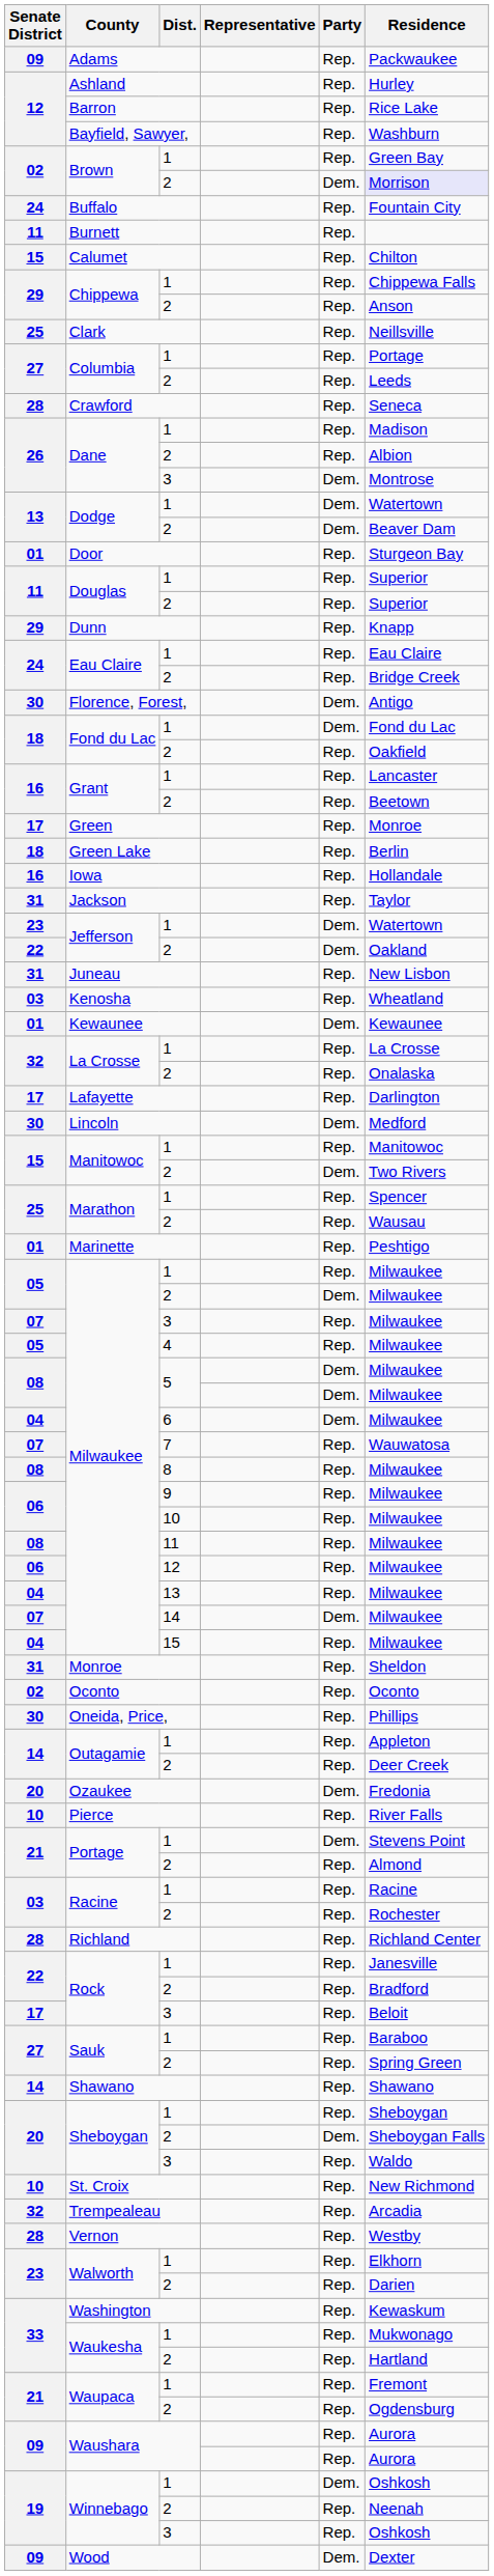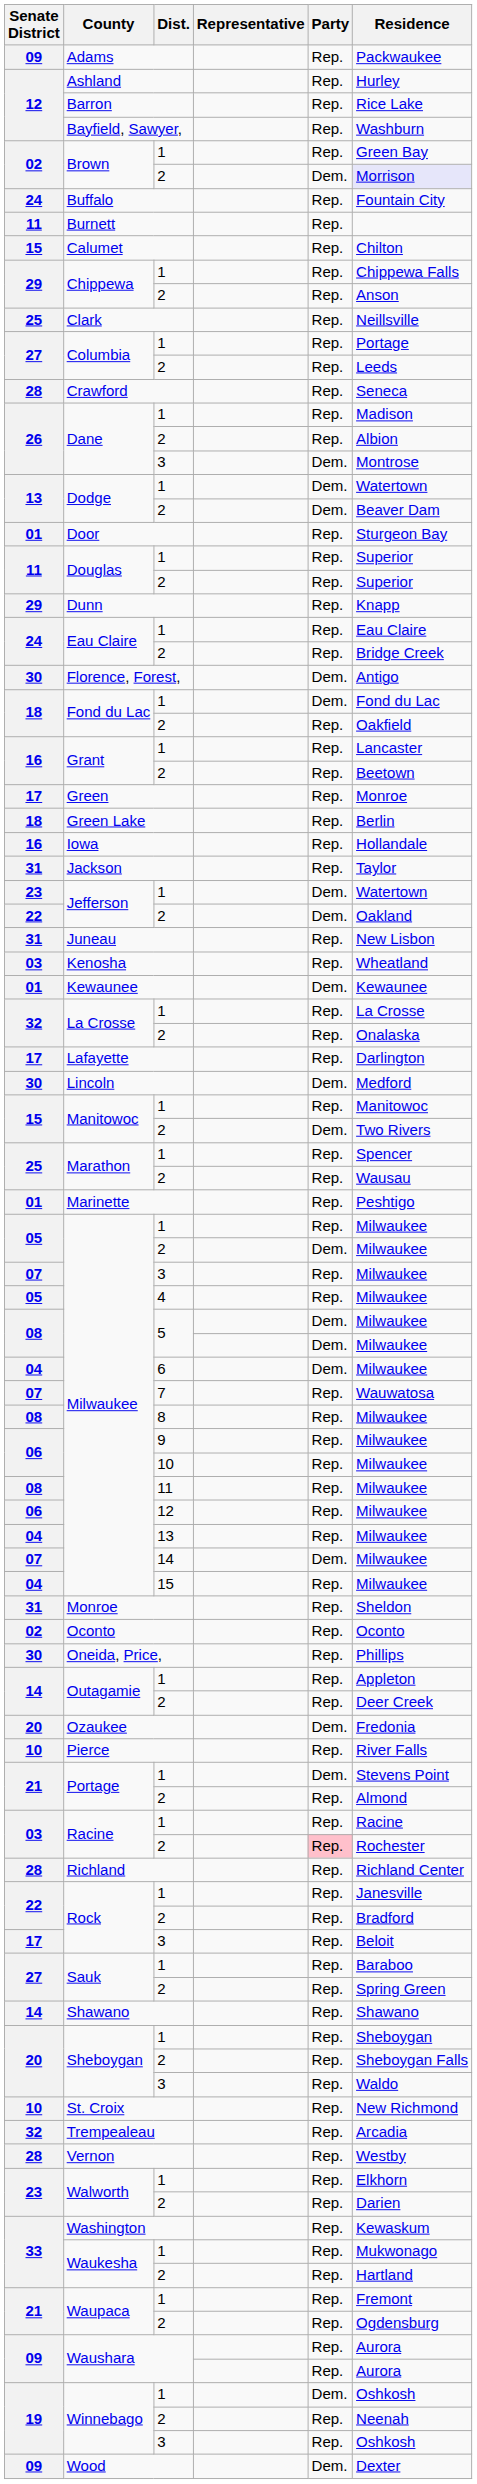 <table class="wikitable sortable">
 <tr>
 <th>Senate<br>District</th>
 <th>County</th>
 <th>Dist.</th>
 <th>Representative</th>
 <th>Party</th>
 <th>Residence</th>
 </tr>
 <tr>
 <th><a href='#'>09</a></th>
 <td text-align="left" colspan="2"><a href='#'>Adams</a> </td>
 <td></td>
 <td>Rep.</td>
 <td><a href='#'>Packwaukee</a></td>
 </tr>
 <tr>
 <th rowspan="3"><a href='#'>12</a></th>
 <td text-align="left" colspan="2"><a href='#'>Ashland</a> </td>
 <td></td>
 <td>Rep.</td>
 <td><a href='#'>Hurley</a></td>
 </tr>
 <tr>
 <td text-align="left" colspan="2"><a href='#'>Barron</a></td>
 <td></td>
 <td>Rep.</td>
 <td><a href='#'>Rice Lake</a></td>
 </tr>
 <tr>
 <td text-align="left" colspan="2"><a href='#'>Bayfield</a>, <a href='#'>Sawyer</a>, </td>
 <td></td>
 <td>Rep.</td>
 <td><a href='#'>Washburn</a></td>
 </tr>
 <tr>
 <th rowspan="2"><a href='#'>02</a></th>
 <td text-align="left" rowspan="2"><a href='#'>Brown</a></td>
 <td>1</td>
 <td></td>
 <td>Rep.</td>
 <td><a href='#'>Green Bay</a></td>
 </tr>
 <tr>
 <td>2</td>
 <td></td>
 <td>Dem.</td>
 <td style="background: lavender;"><a href='#'>Morrison</a></td>
 </tr>
 <tr>
 <th><a href='#'>24</a></th>
 <td text-align="left" colspan="2"><a href='#'>Buffalo</a> </td>
 <td></td>
 <td>Rep.</td>
 <td><a href='#'>Fountain City</a></td>
 </tr>
 <tr>
 <th><a href='#'>11</a></th>
 <td text-align="left" colspan="2"><a href='#'>Burnett</a> </td>
 <td></td>
 <td>Rep.</td>
 <td></td>
 </tr>
 <tr>
 <th><a href='#'>15</a></th>
 <td text-align="left" colspan="2"><a href='#'>Calumet</a></td>
 <td></td>
 <td>Rep.</td>
 <td><a href='#'>Chilton</a></td>
 </tr>
 <tr>
 <th rowspan="2"><a href='#'>29</a></th>
 <td text-align="left" rowspan="2"><a href='#'>Chippewa</a></td>
 <td>1</td>
 <td></td>
 <td>Rep.</td>
 <td><a href='#'>Chippewa Falls</a></td>
 </tr>
 <tr>
 <td>2</td>
 <td></td>
 <td>Rep.</td>
 <td><a href='#'>Anson</a></td>
 </tr>
 <tr>
 <th><a href='#'>25</a></th>
 <td text-align="left" colspan="2"><a href='#'>Clark</a></td>
 <td></td>
 <td>Rep.</td>
 <td><a href='#'>Neillsville</a></td>
 </tr>
 <tr>
 <th rowspan="2"><a href='#'>27</a></th>
 <td text-align="left" rowspan="2"><a href='#'>Columbia</a></td>
 <td>1</td>
 <td></td>
 <td>Rep.</td>
 <td><a href='#'>Portage</a></td>
 </tr>
 <tr>
 <td>2</td>
 <td></td>
 <td>Rep.</td>
 <td><a href='#'>Leeds</a></td>
 </tr>
 <tr>
 <th><a href='#'>28</a></th>
 <td text-align="left" colspan="2"><a href='#'>Crawford</a></td>
 <td></td>
 <td>Rep.</td>
 <td><a href='#'>Seneca</a></td>
 </tr>
 <tr>
 <th rowspan="3"><a href='#'>26</a></th>
 <td text-align="left" rowspan="3"><a href='#'>Dane</a></td>
 <td>1</td>
 <td></td>
 <td>Rep.</td>
 <td><a href='#'>Madison</a></td>
 </tr>
 <tr>
 <td>2</td>
 <td></td>
 <td>Rep.</td>
 <td><a href='#'>Albion</a></td>
 </tr>
 <tr>
 <td>3</td>
 <td></td>
 <td>Dem.</td>
 <td><a href='#'>Montrose</a></td>
 </tr>
 <tr>
 <th rowspan="2"><a href='#'>13</a></th>
 <td text-align="left" rowspan="2"><a href='#'>Dodge</a></td>
 <td>1</td>
 <td></td>
 <td>Dem.</td>
 <td><a href='#'>Watertown</a></td>
 </tr>
 <tr>
 <td>2</td>
 <td></td>
 <td>Dem.</td>
 <td><a href='#'>Beaver Dam</a></td>
 </tr>
 <tr>
 <th><a href='#'>01</a></th>
 <td text-align="left" colspan="2"><a href='#'>Door</a></td>
 <td></td>
 <td>Rep.</td>
 <td><a href='#'>Sturgeon Bay</a></td>
 </tr>
 <tr>
 <th rowspan="2"><a href='#'>11</a></th>
 <td text-align="left" rowspan="2"><a href='#'>Douglas</a></td>
 <td>1</td>
 <td></td>
 <td>Rep.</td>
 <td><a href='#'>Superior</a></td>
 </tr>
 <tr>
 <td>2</td>
 <td></td>
 <td>Rep.</td>
 <td><a href='#'>Superior</a></td>
 </tr>
 <tr>
 <th><a href='#'>29</a></th>
 <td text-align="left" colspan="2"><a href='#'>Dunn</a></td>
 <td></td>
 <td>Rep.</td>
 <td><a href='#'>Knapp</a></td>
 </tr>
 <tr>
 <th rowspan="2"><a href='#'>24</a></th>
 <td rowspan="2" text-align="left"><a href='#'>Eau Claire</a></td>
 <td>1</td>
 <td></td>
 <td>Rep.</td>
 <td><a href='#'>Eau Claire</a></td>
 </tr>
 <tr>
 <td>2</td>
 <td></td>
 <td>Rep.</td>
 <td><a href='#'>Bridge Creek</a></td>
 </tr>
 <tr>
 <th><a href='#'>30</a></th>
 <td text-align="left" colspan="2"><a href='#'>Florence</a>, <a href='#'>Forest</a>, </td>
 <td></td>
 <td>Dem.</td>
 <td><a href='#'>Antigo</a></td>
 </tr>
 <tr>
 <th rowspan="2"><a href='#'>18</a></th>
 <td text-align="left" rowspan="2"><a href='#'>Fond du Lac</a></td>
 <td>1</td>
 <td></td>
 <td>Dem.</td>
 <td><a href='#'>Fond du Lac</a></td>
 </tr>
 <tr>
 <td>2</td>
 <td></td>
 <td>Rep.</td>
 <td><a href='#'>Oakfield</a></td>
 </tr>
 <tr>
 <th rowspan="2"><a href='#'>16</a></th>
 <td text-align="left" rowspan="2"><a href='#'>Grant</a></td>
 <td>1</td>
 <td></td>
 <td>Rep.</td>
 <td><a href='#'>Lancaster</a></td>
 </tr>
 <tr>
 <td>2</td>
 <td></td>
 <td>Rep.</td>
 <td><a href='#'>Beetown</a></td>
 </tr>
 <tr>
 <th><a href='#'>17</a></th>
 <td text-align="left" colspan="2"><a href='#'>Green</a></td>
 <td></td>
 <td>Rep.</td>
 <td><a href='#'>Monroe</a></td>
 </tr>
 <tr>
 <th><a href='#'>18</a></th>
 <td text-align="left" colspan="2"><a href='#'>Green Lake</a></td>
 <td></td>
 <td>Rep.</td>
 <td><a href='#'>Berlin</a></td>
 </tr>
 <tr>
 <th><a href='#'>16</a></th>
 <td text-align="left" colspan="2"><a href='#'>Iowa</a></td>
 <td></td>
 <td>Rep.</td>
 <td><a href='#'>Hollandale</a></td>
 </tr>
 <tr>
 <th><a href='#'>31</a></th>
 <td text-align="left" colspan="2"><a href='#'>Jackson</a></td>
 <td></td>
 <td>Rep.</td>
 <td><a href='#'>Taylor</a></td>
 </tr>
 <tr>
 <th><a href='#'>23</a></th>
 <td text-align="left" rowspan="2"><a href='#'>Jefferson</a></td>
 <td>1</td>
 <td></td>
 <td>Dem.</td>
 <td><a href='#'>Watertown</a></td>
 </tr>
 <tr>
 <th><a href='#'>22</a></th>
 <td>2</td>
 <td></td>
 <td>Dem.</td>
 <td><a href='#'>Oakland</a></td>
 </tr>
 <tr>
 <th><a href='#'>31</a></th>
 <td text-align="left" colspan="2"><a href='#'>Juneau</a></td>
 <td></td>
 <td>Rep.</td>
 <td><a href='#'>New Lisbon</a></td>
 </tr>
 <tr>
 <th><a href='#'>03</a></th>
 <td text-align="left" colspan="2"><a href='#'>Kenosha</a></td>
 <td></td>
 <td>Rep.</td>
 <td><a href='#'>Wheatland</a></td>
 </tr>
 <tr>
 <th><a href='#'>01</a></th>
 <td text-align="left" colspan="2"><a href='#'>Kewaunee</a></td>
 <td></td>
 <td>Dem.</td>
 <td><a href='#'>Kewaunee</a></td>
 </tr>
 <tr>
 <th rowspan="2"><a href='#'>32</a></th>
 <td text-align="left" rowspan="2"><a href='#'>La Crosse</a></td>
 <td>1</td>
 <td></td>
 <td>Rep.</td>
 <td><a href='#'>La Crosse</a></td>
 </tr>
 <tr>
 <td>2</td>
 <td></td>
 <td>Rep.</td>
 <td><a href='#'>Onalaska</a></td>
 </tr>
 <tr>
 <th><a href='#'>17</a></th>
 <td text-align="left" colspan="2"><a href='#'>Lafayette</a></td>
 <td></td>
 <td>Rep.</td>
 <td><a href='#'>Darlington</a></td>
 </tr>
 <tr>
 <th><a href='#'>30</a></th>
 <td text-align="left" colspan="2"><a href='#'>Lincoln</a> </td>
 <td></td>
 <td>Dem.</td>
 <td><a href='#'>Medford</a></td>
 </tr>
 <tr>
 <th rowspan="2"><a href='#'>15</a></th>
 <td text-align="left" rowspan="2"><a href='#'>Manitowoc</a></td>
 <td>1</td>
 <td></td>
 <td>Rep.</td>
 <td><a href='#'>Manitowoc</a></td>
 </tr>
 <tr>
 <td>2</td>
 <td></td>
 <td>Dem.</td>
 <td><a href='#'>Two Rivers</a></td>
 </tr>
 <tr>
 <th rowspan="2"><a href='#'>25</a></th>
 <td text-align="left" rowspan="2"><a href='#'>Marathon</a></td>
 <td>1</td>
 <td></td>
 <td>Rep.</td>
 <td><a href='#'>Spencer</a></td>
 </tr>
 <tr>
 <td>2</td>
 <td></td>
 <td>Rep.</td>
 <td><a href='#'>Wausau</a></td>
 </tr>
 <tr>
 <th><a href='#'>01</a></th>
 <td text-align="left" colspan="2"><a href='#'>Marinette</a></td>
 <td></td>
 <td>Rep.</td>
 <td><a href='#'>Peshtigo</a></td>
 </tr>
 <tr>
 <th rowspan="2"><a href='#'>05</a></th>
 <td text-align="left" rowspan="16"><a href='#'>Milwaukee</a></td>
 <td>1</td>
 <td></td>
 <td>Rep.</td>
 <td><a href='#'>Milwaukee</a></td>
 </tr>
 <tr>
 <td>2</td>
 <td></td>
 <td>Dem.</td>
 <td><a href='#'>Milwaukee</a></td>
 </tr>
 <tr>
 <th><a href='#'>07</a></th>
 <td>3</td>
 <td></td>
 <td>Rep.</td>
 <td><a href='#'>Milwaukee</a></td>
 </tr>
 <tr>
 <th><a href='#'>05</a></th>
 <td>4</td>
 <td></td>
 <td>Rep.</td>
 <td><a href='#'>Milwaukee</a></td>
 </tr>
 <tr>
 <th rowspan="2"><a href='#'>08</a></th>
 <td rowspan="2">5</td>
 <td> </td>
 <td>Dem.</td>
 <td><a href='#'>Milwaukee</a></td>
 </tr>
 <tr>
 <td> </td>
 <td>Dem.</td>
 <td><a href='#'>Milwaukee</a></td>
 </tr>
 <tr>
 <th><a href='#'>04</a></th>
 <td>6</td>
 <td></td>
 <td>Dem.</td>
 <td><a href='#'>Milwaukee</a></td>
 </tr>
 <tr>
 <th><a href='#'>07</a></th>
 <td>7</td>
 <td></td>
 <td>Rep.</td>
 <td><a href='#'>Wauwatosa</a></td>
 </tr>
 <tr>
 <th><a href='#'>08</a></th>
 <td>8</td>
 <td></td>
 <td>Rep.</td>
 <td><a href='#'>Milwaukee</a></td>
 </tr>
 <tr>
 <th rowspan="2"><a href='#'>06</a></th>
 <td>9</td>
 <td></td>
 <td>Rep.</td>
 <td><a href='#'>Milwaukee</a></td>
 </tr>
 <tr>
 <td>10</td>
 <td></td>
 <td>Rep.</td>
 <td><a href='#'>Milwaukee</a></td>
 </tr>
 <tr>
 <th><a href='#'>08</a></th>
 <td>11</td>
 <td></td>
 <td>Rep.</td>
 <td><a href='#'>Milwaukee</a></td>
 </tr>
 <tr>
 <th><a href='#'>06</a></th>
 <td>12</td>
 <td></td>
 <td>Rep.</td>
 <td><a href='#'>Milwaukee</a></td>
 </tr>
 <tr>
 <th><a href='#'>04</a></th>
 <td>13</td>
 <td></td>
 <td>Rep.</td>
 <td><a href='#'>Milwaukee</a></td>
 </tr>
 <tr>
 <th><a href='#'>07</a></th>
 <td>14</td>
 <td></td>
 <td>Dem.</td>
 <td><a href='#'>Milwaukee</a></td>
 </tr>
 <tr>
 <th><a href='#'>04</a></th>
 <td>15</td>
 <td></td>
 <td>Rep.</td>
 <td><a href='#'>Milwaukee</a></td>
 </tr>
 <tr>
 <th><a href='#'>31</a></th>
 <td text-align="left" colspan="2"><a href='#'>Monroe</a></td>
 <td></td>
 <td>Rep.</td>
 <td><a href='#'>Sheldon</a></td>
 </tr>
 <tr>
 <th><a href='#'>02</a></th>
 <td text-align="left" colspan="2"><a href='#'>Oconto</a></td>
 <td></td>
 <td>Rep.</td>
 <td><a href='#'>Oconto</a></td>
 </tr>
 <tr>
 <th><a href='#'>30</a></th>
 <td text-align="left" colspan="2"><a href='#'>Oneida</a>, <a href='#'>Price</a>, </td>
 <td></td>
 <td>Rep.</td>
 <td><a href='#'>Phillips</a></td>
 </tr>
 <tr>
 <th rowspan="2"><a href='#'>14</a></th>
 <td text-align="left" rowspan="2"><a href='#'>Outagamie</a></td>
 <td>1</td>
 <td></td>
 <td>Rep.</td>
 <td><a href='#'>Appleton</a></td>
 </tr>
 <tr>
 <td>2</td>
 <td></td>
 <td>Rep.</td>
 <td><a href='#'>Deer Creek</a></td>
 </tr>
 <tr>
 <th><a href='#'>20</a></th>
 <td text-align="left" colspan="2"><a href='#'>Ozaukee</a></td>
 <td></td>
 <td>Dem.</td>
 <td><a href='#'>Fredonia</a></td>
 </tr>
 <tr>
 <th><a href='#'>10</a></th>
 <td text-align="left" colspan="2"><a href='#'>Pierce</a></td>
 <td></td>
 <td>Rep.</td>
 <td><a href='#'>River Falls</a></td>
 </tr>
 <tr>
 <th rowspan="2"><a href='#'>21</a></th>
 <td text-align="left" rowspan="2"><a href='#'>Portage</a></td>
 <td>1</td>
 <td></td>
 <td>Dem.</td>
 <td><a href='#'>Stevens Point</a></td>
 </tr>
 <tr>
 <td>2</td>
 <td></td>
 <td>Rep.</td>
 <td><a href='#'>Almond</a></td>
 </tr>
 <tr>
 <th rowspan="2"><a href='#'>03</a></th>
 <td text-align="left" rowspan="2"><a href='#'>Racine</a></td>
 <td>1</td>
 <td></td>
 <td>Rep.</td>
 <td><a href='#'>Racine</a></td>
 </tr>
 <tr>
 <td>2</td>
 <td></td>
-<td>Rep.</td>
+<td style="background: pink;">Rep.</td>
 <td><a href='#'>Rochester</a></td>
 </tr>
 <tr>
 <th><a href='#'>28</a></th>
 <td text-align="left" colspan="2"><a href='#'>Richland</a></td>
 <td></td>
 <td>Rep.</td>
 <td><a href='#'>Richland Center</a></td>
 </tr>
 <tr>
 <th rowspan="2"><a href='#'>22</a></th>
 <td text-align="left" rowspan="3"><a href='#'>Rock</a></td>
 <td>1</td>
 <td></td>
 <td>Rep.</td>
 <td><a href='#'>Janesville</a></td>
 </tr>
 <tr>
 <td>2</td>
 <td></td>
 <td>Rep.</td>
 <td><a href='#'>Bradford</a></td>
 </tr>
 <tr>
 <th><a href='#'>17</a></th>
 <td>3</td>
 <td></td>
 <td>Rep.</td>
 <td><a href='#'>Beloit</a></td>
 </tr>
 <tr>
 <th rowspan="2"><a href='#'>27</a></th>
 <td text-align="left" rowspan="2"><a href='#'>Sauk</a></td>
 <td>1</td>
 <td></td>
 <td>Rep.</td>
 <td><a href='#'>Baraboo</a></td>
 </tr>
 <tr>
 <td>2</td>
 <td></td>
 <td>Rep.</td>
 <td><a href='#'>Spring Green</a></td>
 </tr>
 <tr>
 <th><a href='#'>14</a></th>
 <td text-align="left" colspan="2"><a href='#'>Shawano</a></td>
 <td></td>
 <td>Rep.</td>
 <td><a href='#'>Shawano</a></td>
 </tr>
 <tr>
 <th rowspan="3"><a href='#'>20</a></th>
 <td text-align="left" rowspan="3"><a href='#'>Sheboygan</a></td>
 <td>1</td>
 <td></td>
 <td>Rep.</td>
 <td><a href='#'>Sheboygan</a></td>
 </tr>
 <tr>
 <td>2</td>
 <td></td>
-<td>Dem.</td>
+<td>Rep.</td>
 <td><a href='#'>Sheboygan Falls</a></td>
 </tr>
 <tr>
 <td>3</td>
 <td></td>
 <td>Rep.</td>
 <td><a href='#'>Waldo</a></td>
 </tr>
 <tr>
 <th><a href='#'>10</a></th>
 <td text-align="left" colspan="2"><a href='#'>St. Croix</a></td>
 <td></td>
 <td>Rep.</td>
 <td><a href='#'>New Richmond</a></td>
 </tr>
 <tr>
 <th><a href='#'>32</a></th>
 <td text-align="left" colspan="2"><a href='#'>Trempealeau</a></td>
 <td></td>
 <td>Rep.</td>
 <td><a href='#'>Arcadia</a></td>
 </tr>
 <tr>
 <th><a href='#'>28</a></th>
 <td text-align="left" colspan="2"><a href='#'>Vernon</a></td>
 <td></td>
 <td>Rep.</td>
 <td><a href='#'>Westby</a></td>
 </tr>
 <tr>
 <th rowspan="2"><a href='#'>23</a></th>
 <td text-align="left" rowspan="2"><a href='#'>Walworth</a></td>
 <td>1</td>
 <td></td>
 <td>Rep.</td>
 <td><a href='#'>Elkhorn</a></td>
 </tr>
 <tr>
 <td>2</td>
 <td></td>
 <td>Rep.</td>
 <td><a href='#'>Darien</a></td>
 </tr>
 <tr>
 <th rowspan="3"><a href='#'>33</a></th>
 <td text-align="left" colspan="2"><a href='#'>Washington</a></td>
 <td></td>
 <td>Rep.</td>
 <td><a href='#'>Kewaskum</a></td>
 </tr>
 <tr>
 <td text-align="left" rowspan="2"><a href='#'>Waukesha</a></td>
 <td>1</td>
 <td></td>
 <td>Rep.</td>
 <td><a href='#'>Mukwonago</a></td>
 </tr>
 <tr>
 <td>2</td>
 <td></td>
 <td>Rep.</td>
 <td><a href='#'>Hartland</a></td>
 </tr>
 <tr>
 <th rowspan="2"><a href='#'>21</a></th>
 <td text-align="left" rowspan="2"><a href='#'>Waupaca</a></td>
 <td>1</td>
 <td></td>
 <td>Rep.</td>
 <td><a href='#'>Fremont</a></td>
 </tr>
 <tr>
 <td>2</td>
 <td></td>
 <td>Rep.</td>
 <td><a href='#'>Ogdensburg</a></td>
 </tr>
 <tr>
 <th rowspan="2"><a href='#'>09</a></th>
 <td text-align="left" colspan="2" rowspan="2"><a href='#'>Waushara</a></td>
 <td> </td>
 <td>Rep.</td>
 <td><a href='#'>Aurora</a></td>
 </tr>
 <tr>
 <td> </td>
 <td>Rep.</td>
 <td><a href='#'>Aurora</a></td>
 </tr>
 <tr>
 <th rowspan="3"><a href='#'>19</a></th>
 <td text-align="left" rowspan="3"><a href='#'>Winnebago</a></td>
 <td>1</td>
 <td></td>
 <td>Dem.</td>
 <td><a href='#'>Oshkosh</a></td>
 </tr>
 <tr>
 <td>2</td>
 <td></td>
 <td>Rep.</td>
 <td><a href='#'>Neenah</a></td>
 </tr>
 <tr>
 <td>3</td>
 <td></td>
 <td>Rep.</td>
 <td><a href='#'>Oshkosh</a></td>
 </tr>
 <tr>
 <th><a href='#'>09</a></th>
 <td text-align="left" colspan="2"><a href='#'>Wood</a></td>
 <td></td>
 <td>Dem.</td>
 <td><a href='#'>Dexter</a></td>
 </tr>
 </table>
